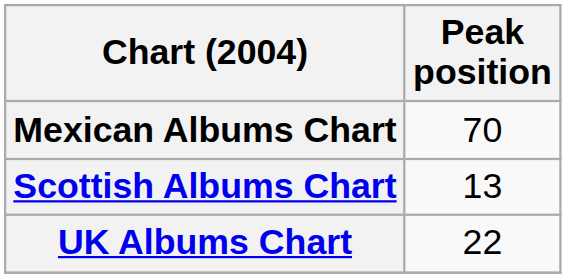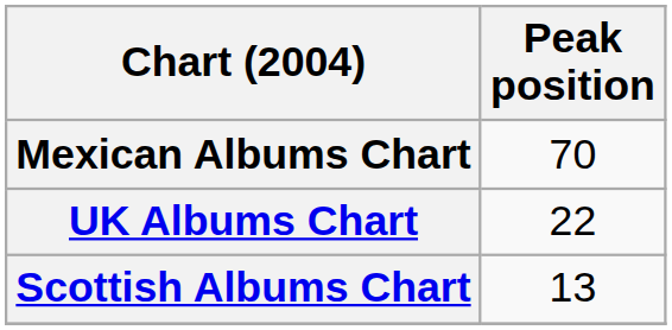 <table class="wikitable plainrowheaders sortable" style="text-align:center;">
 <tr>
 <th scope="col">Chart (2004)</th>
 <th scope="col">Peak<br>position</th>
 </tr>
 <tr>
 <th scope="row">Mexican Albums Chart</th>
 <td style="text-align:center;">70</td>
 </tr>
 <tr>
+<th scope="row"><a href='#'>UK Albums Chart</a></th>
+<td style="text-align:center;">22</td>
+</tr>
+<tr>
 <th scope="row"><a href='#'>Scottish Albums Chart</a></th>
 <td style="text-align:center;">13</td>
 </tr>
 <tr>
-<th scope="row"><a href='#'>UK Albums Chart</a></th>
-<td style="text-align:center;">22</td>
-</tr>
-<tr>
 </tr>
 </table>
